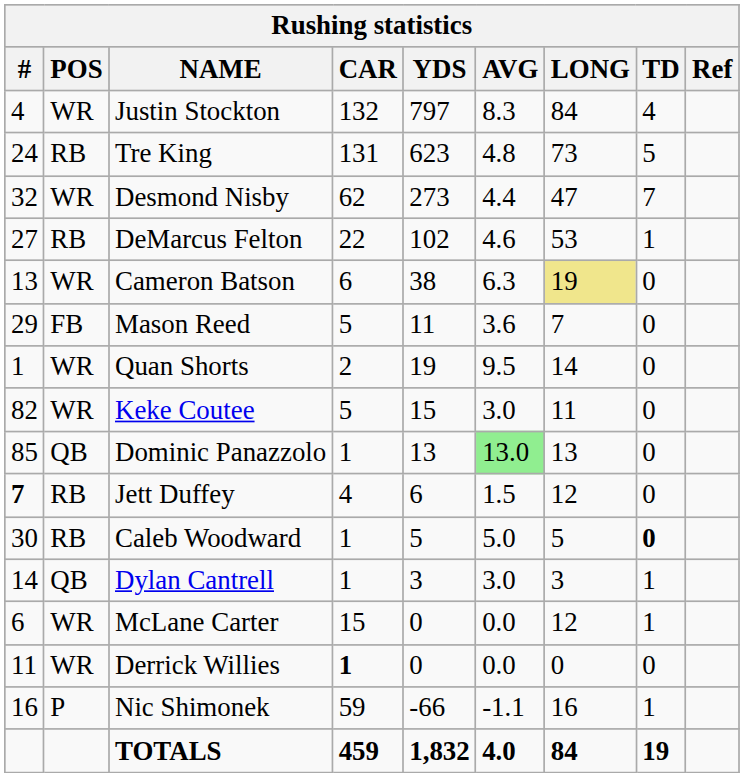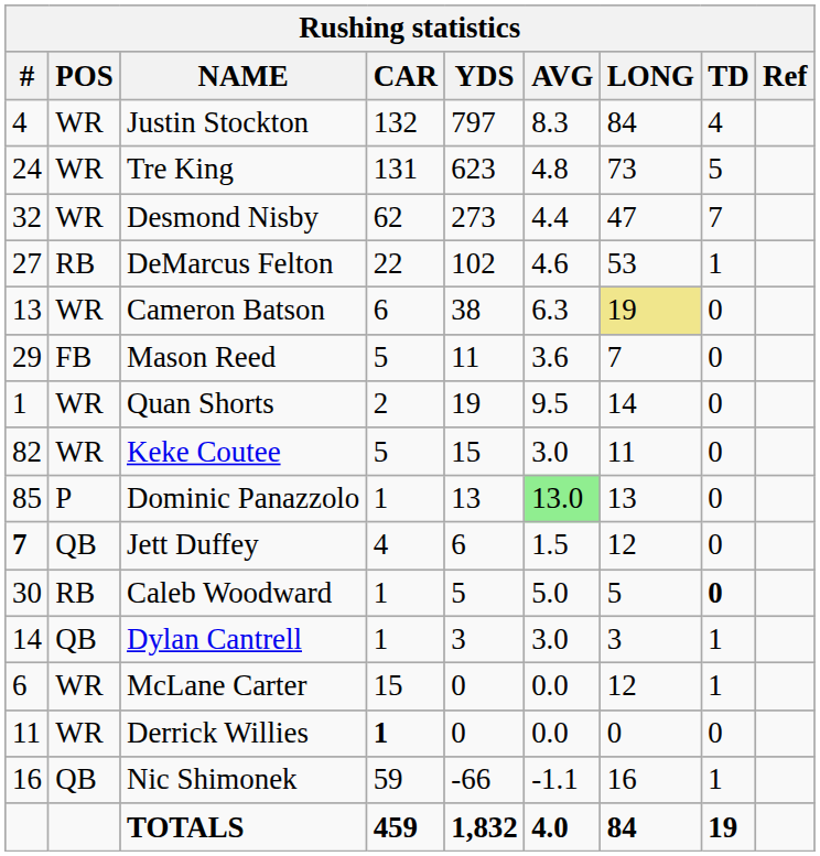 <table class="wikitable sortable collapsible collapsed">
 <tr>
 <th colspan="9">Rushing statistics</th>
 </tr>
 <tr>
 <th>#</th>
 <th>POS</th>
 <th>NAME</th>
 <th>CAR</th>
 <th>YDS</th>
 <th>AVG</th>
 <th>LONG</th>
 <th>TD</th>
 <th>Ref</th>
 </tr>
 <tr>
 <td>4</td>
 <td>WR</td>
 <td>Justin Stockton</td>
 <td>132</td>
 <td>797</td>
 <td>8.3</td>
 <td>84</td>
 <td>4</td>
 <td></td>
 </tr>
 <tr>
 <td>24</td>
-<td>RB</td>
+<td>WR</td>
 <td>Tre King</td>
 <td>131</td>
 <td>623</td>
 <td>4.8</td>
 <td>73</td>
 <td>5</td>
 <td></td>
 </tr>
 <tr>
 <td>32</td>
 <td>WR</td>
 <td>Desmond Nisby</td>
 <td>62</td>
 <td>273</td>
 <td>4.4</td>
 <td>47</td>
 <td>7</td>
 <td></td>
 </tr>
 <tr>
 <td>27</td>
 <td>RB</td>
 <td>DeMarcus Felton</td>
 <td>22</td>
 <td>102</td>
 <td>4.6</td>
 <td>53</td>
 <td>1</td>
 <td></td>
 </tr>
 <tr>
 <td>13</td>
 <td>WR</td>
 <td>Cameron Batson</td>
 <td>6</td>
 <td>38</td>
 <td>6.3</td>
 <td style="background: khaki;">19</td>
 <td>0</td>
 <td></td>
 </tr>
 <tr>
 <td>29</td>
 <td>FB</td>
 <td>Mason Reed</td>
 <td>5</td>
 <td>11</td>
 <td>3.6</td>
 <td>7</td>
 <td>0</td>
 <td></td>
 </tr>
 <tr>
 <td>1</td>
 <td>WR</td>
 <td>Quan Shorts</td>
 <td>2</td>
 <td>19</td>
 <td>9.5</td>
 <td>14</td>
 <td>0</td>
 <td></td>
 </tr>
 <tr>
 <td>82</td>
 <td>WR</td>
 <td><a href='#'>Keke Coutee</a></td>
 <td>5</td>
 <td>15</td>
 <td>3.0</td>
 <td>11</td>
 <td>0</td>
 <td></td>
 </tr>
 <tr>
 <td>85</td>
-<td>QB</td>
+<td>P</td>
 <td>Dominic Panazzolo</td>
 <td>1</td>
 <td>13</td>
 <td style="background: lightgreen;">13.0</td>
 <td>13</td>
 <td>0</td>
 <td></td>
 </tr>
 <tr>
 <td><strong>7</strong></td>
-<td>RB</td>
+<td>QB</td>
 <td>Jett Duffey</td>
 <td>4</td>
 <td>6</td>
 <td>1.5</td>
 <td>12</td>
 <td>0</td>
 <td></td>
 </tr>
 <tr>
 <td>30</td>
 <td>RB</td>
 <td>Caleb Woodward</td>
 <td>1</td>
 <td>5</td>
 <td>5.0</td>
 <td>5</td>
 <td><strong>0</strong></td>
 <td></td>
 </tr>
 <tr>
 <td>14</td>
 <td>QB</td>
 <td><a href='#'>Dylan Cantrell</a></td>
 <td>1</td>
 <td>3</td>
 <td>3.0</td>
 <td>3</td>
 <td>1</td>
 <td></td>
 </tr>
 <tr>
 <td>6</td>
 <td>WR</td>
 <td>McLane Carter</td>
 <td>15</td>
 <td>0</td>
 <td>0.0</td>
 <td>12</td>
 <td>1</td>
 <td></td>
 </tr>
 <tr>
 <td>11</td>
 <td>WR</td>
 <td>Derrick Willies</td>
 <td><strong>1</strong></td>
 <td>0</td>
 <td>0.0</td>
 <td>0</td>
 <td>0</td>
 <td></td>
 </tr>
 <tr>
 <td>16</td>
-<td>P</td>
+<td>QB</td>
 <td>Nic Shimonek</td>
 <td>59</td>
 <td>-66</td>
 <td>-1.1</td>
 <td>16</td>
 <td>1</td>
 <td></td>
 </tr>
 <tr>
 <td></td>
 <td></td>
 <td><strong>TOTALS</strong></td>
 <td><strong>459</strong></td>
 <td><strong>1,832</strong></td>
 <td><strong>4.0</strong></td>
 <td><strong>84</strong></td>
 <td><strong>19</strong></td>
 <td></td>
 </tr>
 </table>
